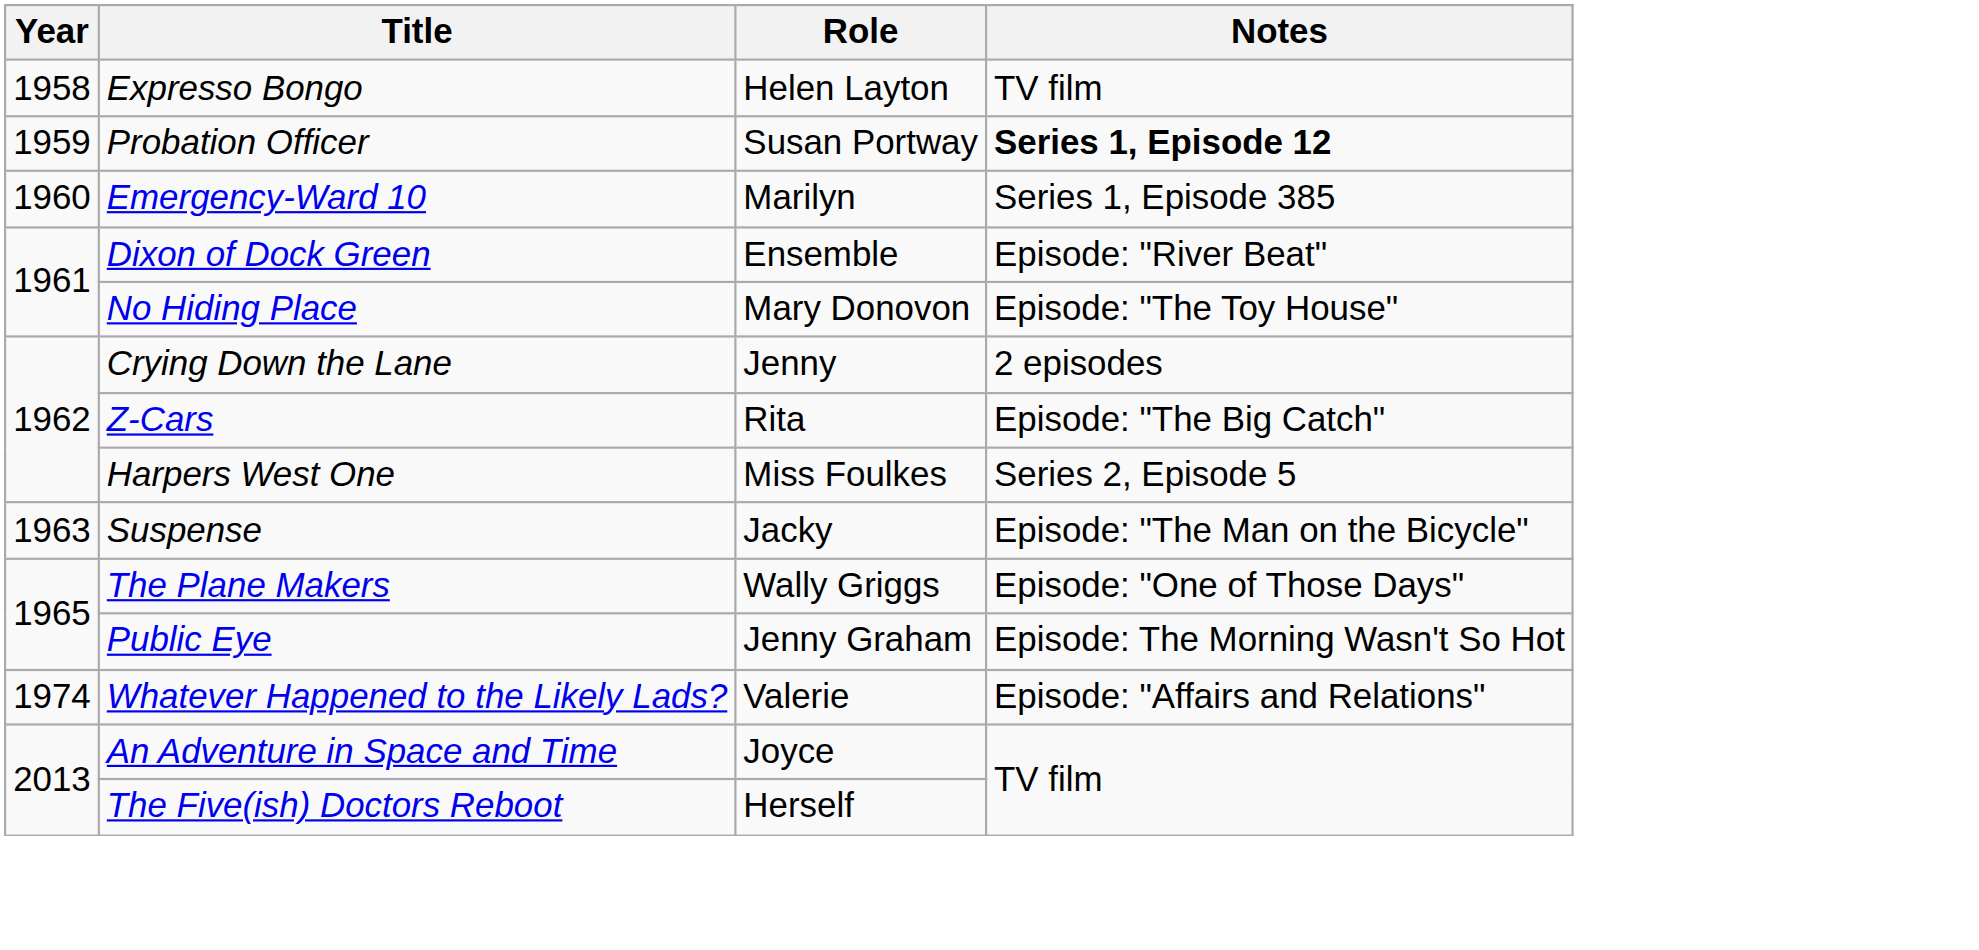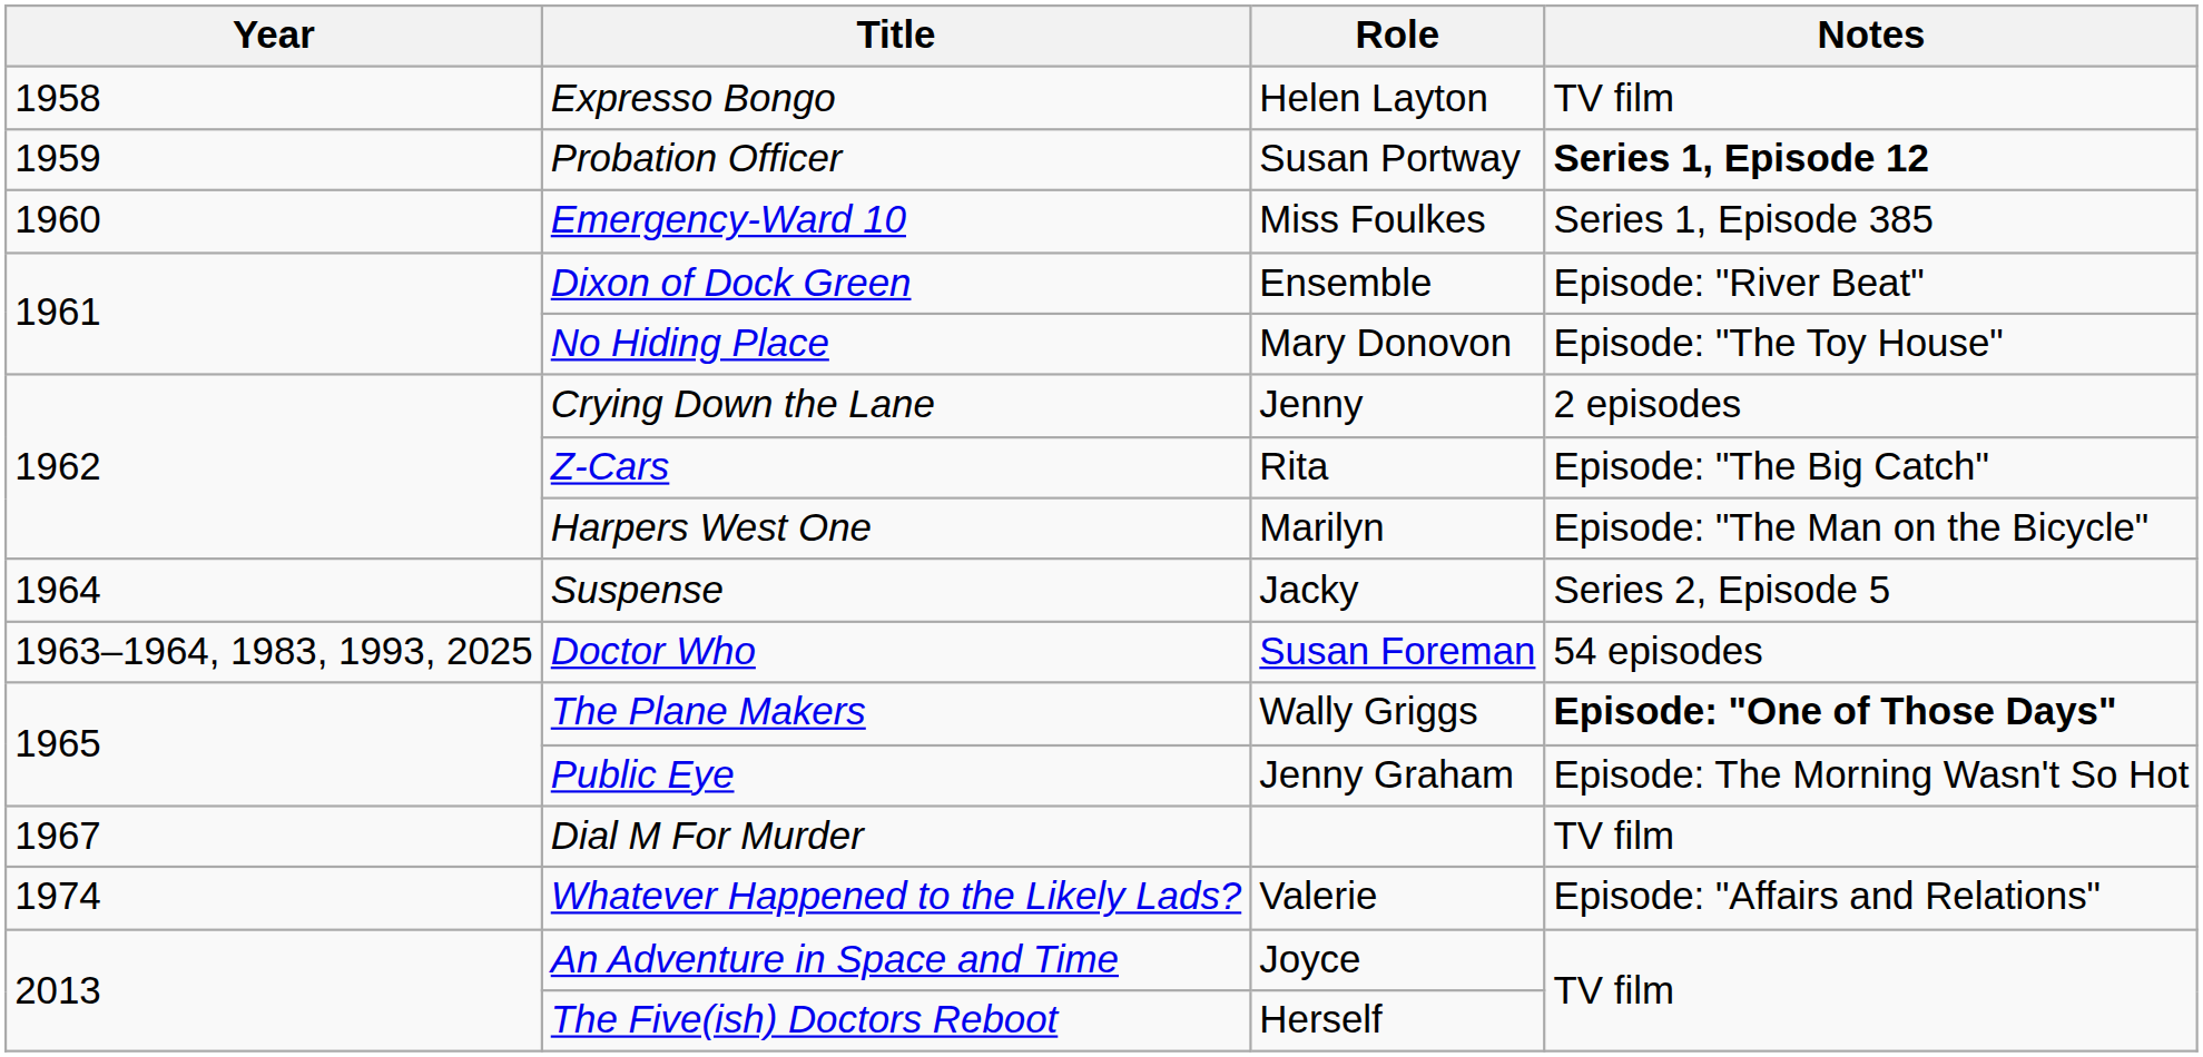 <table class="wikitable sortable jquery-tablesorter">
 <tr>
 <th>Year</th>
 <th>Title</th>
 <th>Role</th>
 <th>Notes</th>
 </tr>
 <tr>
 <td>1958</td>
 <td><em>Expresso Bongo</em></td>
 <td>Helen Layton</td>
 <td>TV film</td>
 </tr>
 <tr>
 <td>1959</td>
 <td><em>Probation Officer</em></td>
 <td>Susan Portway</td>
 <td><strong>Series 1, Episode 12</strong></td>
 </tr>
 <tr>
 <td>1960</td>
 <td><em><a href='#'>Emergency-Ward 10</a></em></td>
-<td>Marilyn</td>
+<td>Miss Foulkes</td>
 <td>Series 1, Episode 385</td>
 </tr>
 <tr>
 <td rowspan="2">1961</td>
 <td><em><a href='#'>Dixon of Dock Green</a></em></td>
 <td>Ensemble</td>
 <td>Episode: "River Beat"</td>
 </tr>
 <tr>
 <td><em><a href='#'>No Hiding Place</a></em></td>
 <td>Mary Donovon</td>
 <td>Episode: "The Toy House"</td>
 </tr>
 <tr>
 <td rowspan="3">1962</td>
 <td><em>Crying Down the Lane</em></td>
 <td>Jenny</td>
 <td>2 episodes</td>
 </tr>
 <tr>
 <td><em><a href='#'>Z-Cars</a></em></td>
 <td>Rita</td>
 <td>Episode: "The Big Catch"</td>
 </tr>
 <tr>
 <td><em>Harpers West One</em></td>
-<td>Miss Foulkes</td>
+<td>Marilyn</td>
+<td>Episode: "The Man on the Bicycle"</td>
+</tr>
+<tr>
+<td>1964</td>
+<td><em>Suspense</em></td>
+<td>Jacky</td>
 <td>Series 2, Episode 5</td>
 </tr>
 <tr>
-<td>1963</td>
-<td><em>Suspense</em></td>
-<td>Jacky</td>
-<td>Episode: "The Man on the Bicycle"</td>
+<td>1963–1964, 1983, 1993, 2025</td>
+<td><em><a href='#'>Doctor Who</a></em></td>
+<td><a href='#'>Susan Foreman</a></td>
+<td>54 episodes</td>
 </tr>
 <tr>
 <td rowspan="2">1965</td>
 <td><em><a href='#'>The Plane Makers</a></em></td>
 <td>Wally Griggs</td>
-<td>Episode: "One of Those Days"</td>
+<td><strong>Episode: "One of Those Days"</strong></td>
 </tr>
 <tr>
 <td><em><a href='#'>Public Eye</a></em></td>
 <td>Jenny Graham</td>
 <td>Episode: The Morning Wasn't So Hot</td>
+</tr>
+<tr>
+<td>1967<br></td>
+<td><em>Dial M For Murder</em></td>
+<td></td>
+<td>TV film</td>
 </tr>
 <tr>
 <td>1974</td>
 <td><em><a href='#'>Whatever Happened to the Likely Lads?</a></em></td>
 <td>Valerie</td>
 <td>Episode: "Affairs and Relations"</td>
 </tr>
 <tr>
 <td rowspan="2">2013</td>
 <td><em><a href='#'>An Adventure in Space and Time</a></em></td>
 <td>Joyce</td>
 <td rowspan="2">TV film</td>
 </tr>
 <tr>
 <td><em><a href='#'>The Five(ish) Doctors Reboot</a></em></td>
 <td>Herself</td>
 </tr>
 </table>
